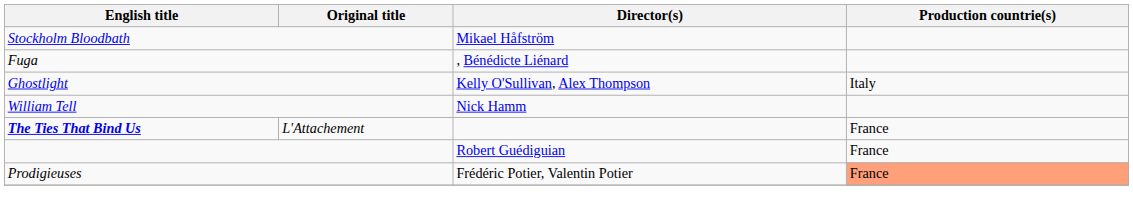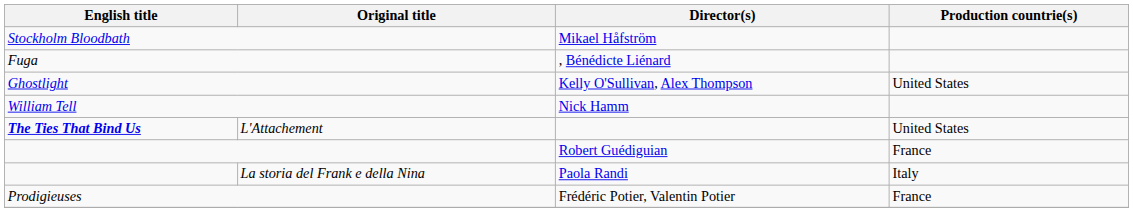 <table class="sortable wikitable" style="width:100%; margin-bottom:4px" cellpadding="5">
 <tr>
 <th scope="col">English title</th>
 <th scope="col">Original title</th>
 <th scope="col">Director(s)</th>
 <th scope="col">Production countrie(s)</th>
 </tr>
 <tr>
 <td colspan="2"><em><a href='#'>Stockholm Bloodbath</a></em></td>
 <td><a href='#'>Mikael Håfström</a></td>
 <td></td>
 </tr>
 <tr>
 <td colspan="2"><em>Fuga</em></td>
 <td>, <a href='#'>Bénédicte Liénard</a></td>
 <td></td>
 </tr>
 <tr>
 <td colspan="2"><em><a href='#'>Ghostlight</a></em></td>
 <td><a href='#'>Kelly O'Sullivan</a>, <a href='#'>Alex Thompson</a></td>
-<td>Italy</td>
+<td>United States</td>
 </tr>
 <tr>
 <td colspan="2"><em><a href='#'>William Tell</a></em></td>
 <td><a href='#'>Nick Hamm</a></td>
 <td></td>
 </tr>
 <tr>
 <td><strong><em><a href='#'>The Ties That Bind Us</a></em></strong></td>
 <td><em>L'Attachement</em></td>
 <td></td>
-<td>France</td>
+<td>United States</td>
 </tr>
 <tr>
 <td colspan="2"><em></em></td>
 <td><a href='#'>Robert Guédiguian</a></td>
 <td>France</td>
 </tr>
 <tr>
+<td><em></em></td>
+<td><em>La storia del Frank e della Nina</em></td>
+<td><a href='#'>Paola Randi</a></td>
+<td>Italy</td>
+</tr>
+<tr>
 <td colspan="2"><em>Prodigieuses</em></td>
 <td>Frédéric Potier, Valentin Potier</td>
-<td style="background: lightsalmon;">France</td>
+<td>France</td>
 </tr>
 <tr>
 </tr>
 </table>
